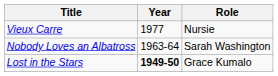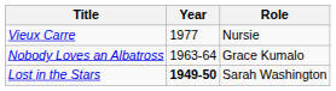 <table class="wikitable">
 <tr>
 <th>Title</th>
 <th>Year</th>
 <th>Role</th>
 </tr>
 <tr>
 <td><em><a href='#'>Vieux Carre</a></em></td>
 <td>1977</td>
 <td>Nursie</td>
 </tr>
 <tr>
 <td><em><a href='#'>Nobody Loves an Albatross</a></em></td>
 <td>1963-64</td>
-<td>Sarah Washington</td>
+<td>Grace Kumalo</td>
 </tr>
 <tr>
 <td><em><a href='#'>Lost in the Stars</a></em></td>
 <td><strong>1949-50</strong></td>
-<td>Grace Kumalo</td>
+<td>Sarah Washington</td>
 </tr>
 </table>
